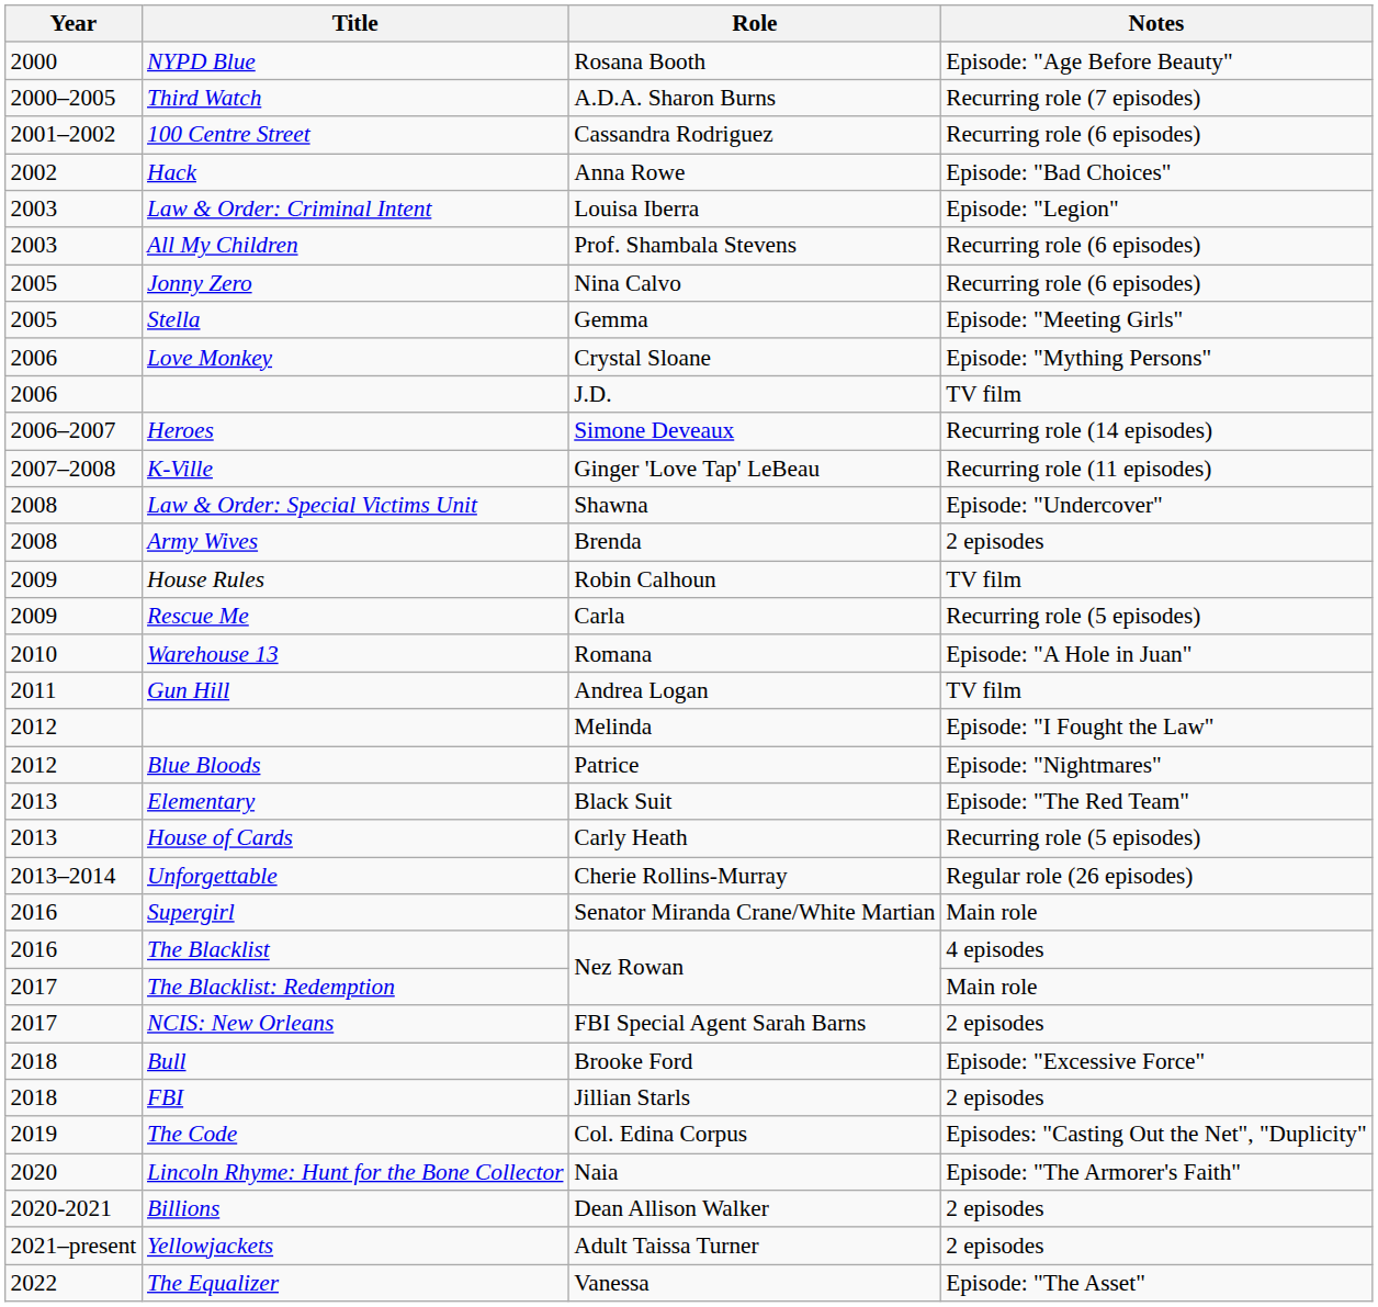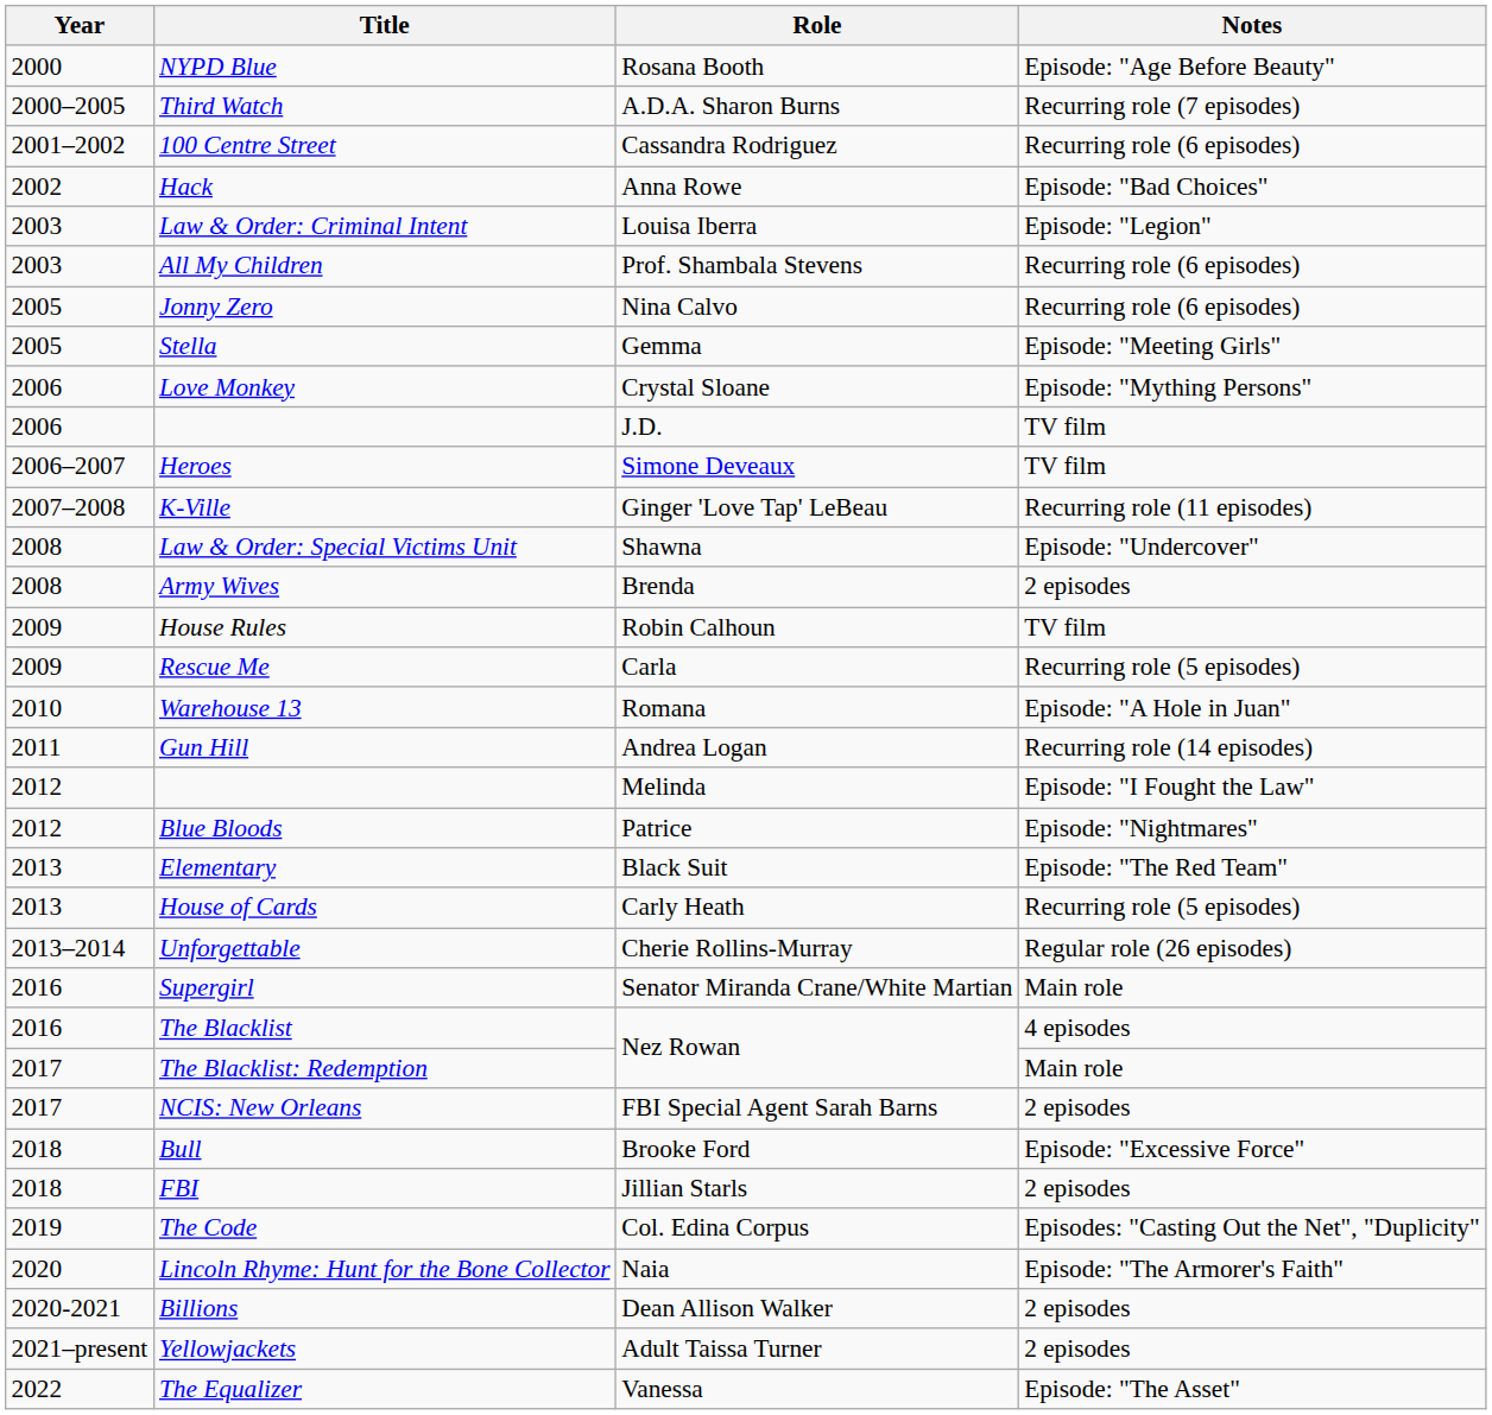 <table class="wikitable sortable">
 <tr>
 <th>Year</th>
 <th>Title</th>
 <th>Role</th>
 <th class="unsortable">Notes</th>
 </tr>
 <tr>
 <td>2000</td>
 <td><em><a href='#'>NYPD Blue</a></em></td>
 <td>Rosana Booth</td>
 <td>Episode: "Age Before Beauty"</td>
 </tr>
 <tr>
 <td>2000–2005</td>
 <td><em><a href='#'>Third Watch</a></em></td>
 <td>A.D.A. Sharon Burns</td>
 <td>Recurring role (7 episodes)</td>
 </tr>
 <tr>
 <td>2001–2002</td>
 <td><em><a href='#'>100 Centre Street</a></em></td>
 <td>Cassandra Rodriguez</td>
 <td>Recurring role (6 episodes)</td>
 </tr>
 <tr>
 <td>2002</td>
 <td><em><a href='#'>Hack</a></em></td>
 <td>Anna Rowe</td>
 <td>Episode: "Bad Choices"</td>
 </tr>
 <tr>
 <td>2003</td>
 <td><em><a href='#'>Law & Order: Criminal Intent</a></em></td>
 <td>Louisa Iberra</td>
 <td>Episode: "Legion"</td>
 </tr>
 <tr>
 <td>2003</td>
 <td><em><a href='#'>All My Children</a></em></td>
 <td>Prof. Shambala Stevens</td>
 <td>Recurring role (6 episodes)</td>
 </tr>
 <tr>
 <td>2005</td>
 <td><em><a href='#'>Jonny Zero</a></em></td>
 <td>Nina Calvo</td>
 <td>Recurring role (6 episodes)</td>
 </tr>
 <tr>
 <td>2005</td>
 <td><em><a href='#'>Stella</a></em></td>
 <td>Gemma</td>
 <td>Episode: "Meeting Girls"</td>
 </tr>
 <tr>
 <td>2006</td>
 <td><em><a href='#'>Love Monkey</a></em></td>
 <td>Crystal Sloane</td>
 <td>Episode: "Mything Persons"</td>
 </tr>
 <tr>
 <td>2006</td>
 <td><em></em></td>
 <td>J.D.</td>
 <td>TV film</td>
 </tr>
 <tr>
 <td>2006–2007</td>
 <td><em><a href='#'>Heroes</a></em></td>
 <td><a href='#'>Simone Deveaux</a></td>
-<td>Recurring role (14 episodes)</td>
+<td>TV film</td>
 </tr>
 <tr>
 <td>2007–2008</td>
 <td><em><a href='#'>K-Ville</a></em></td>
 <td>Ginger 'Love Tap' LeBeau</td>
 <td>Recurring role (11 episodes)</td>
 </tr>
 <tr>
 <td>2008</td>
 <td><em><a href='#'>Law & Order: Special Victims Unit</a></em></td>
 <td>Shawna</td>
 <td>Episode: "Undercover"</td>
 </tr>
 <tr>
 <td>2008</td>
 <td><em><a href='#'>Army Wives</a></em></td>
 <td>Brenda</td>
 <td>2 episodes</td>
 </tr>
 <tr>
 <td>2009</td>
 <td><em>House Rules</em></td>
 <td>Robin Calhoun</td>
 <td>TV film</td>
 </tr>
 <tr>
 <td>2009</td>
 <td><em><a href='#'>Rescue Me</a></em></td>
 <td>Carla</td>
 <td>Recurring role (5 episodes)</td>
 </tr>
 <tr>
 <td>2010</td>
 <td><em><a href='#'>Warehouse 13</a></em></td>
 <td>Romana</td>
 <td>Episode: "A Hole in Juan"</td>
 </tr>
 <tr>
 <td>2011</td>
 <td><em><a href='#'>Gun Hill</a></em></td>
 <td>Andrea Logan</td>
-<td>TV film</td>
+<td>Recurring role (14 episodes)</td>
 </tr>
 <tr>
 <td>2012</td>
 <td><em></em></td>
 <td>Melinda</td>
 <td>Episode: "I Fought the Law"</td>
 </tr>
 <tr>
 <td>2012</td>
 <td><em><a href='#'>Blue Bloods</a></em></td>
 <td>Patrice</td>
 <td>Episode: "Nightmares"</td>
 </tr>
 <tr>
 <td>2013</td>
 <td><em><a href='#'>Elementary</a></em></td>
 <td>Black Suit</td>
 <td>Episode: "The Red Team"</td>
 </tr>
 <tr>
 <td>2013</td>
 <td><em><a href='#'>House of Cards</a></em></td>
 <td>Carly Heath</td>
 <td>Recurring role (5 episodes)</td>
 </tr>
 <tr>
 <td>2013–2014</td>
 <td><em><a href='#'>Unforgettable</a></em></td>
 <td>Cherie Rollins-Murray</td>
 <td>Regular role (26 episodes)</td>
 </tr>
 <tr>
 <td>2016</td>
 <td><em><a href='#'>Supergirl</a></em></td>
 <td>Senator Miranda Crane/White Martian</td>
 <td>Main role</td>
 </tr>
 <tr>
 <td>2016</td>
 <td><em><a href='#'>The Blacklist</a></em></td>
 <td rowspan="2">Nez Rowan</td>
 <td>4 episodes</td>
 </tr>
 <tr>
 <td>2017</td>
 <td><em><a href='#'>The Blacklist: Redemption</a></em></td>
 <td>Main role</td>
 </tr>
 <tr>
 <td>2017</td>
 <td><em><a href='#'>NCIS: New Orleans</a></em></td>
 <td>FBI Special Agent Sarah Barns</td>
 <td>2 episodes</td>
 </tr>
 <tr>
 <td>2018</td>
 <td><em><a href='#'>Bull</a></em></td>
 <td>Brooke Ford</td>
 <td>Episode: "Excessive Force"</td>
 </tr>
 <tr>
 <td>2018</td>
 <td><em><a href='#'>FBI</a></em></td>
 <td>Jillian Starls</td>
 <td>2 episodes</td>
 </tr>
 <tr>
 <td>2019</td>
 <td><em><a href='#'>The Code</a></em></td>
 <td>Col. Edina Corpus</td>
 <td>Episodes: "Casting Out the Net", "Duplicity"</td>
 </tr>
 <tr>
 <td>2020</td>
 <td><em><a href='#'>Lincoln Rhyme: Hunt for the Bone Collector</a></em></td>
 <td>Naia</td>
 <td>Episode: "The Armorer's Faith"</td>
 </tr>
 <tr>
 <td>2020-2021</td>
 <td><em><a href='#'>Billions</a></em></td>
 <td>Dean Allison Walker</td>
 <td>2 episodes</td>
 </tr>
 <tr>
 <td>2021–present</td>
 <td><em><a href='#'>Yellowjackets</a></em></td>
 <td>Adult Taissa Turner</td>
 <td>2 episodes</td>
 </tr>
 <tr>
 <td>2022</td>
 <td><em><a href='#'>The Equalizer</a></em></td>
 <td>Vanessa</td>
 <td>Episode: "The Asset"</td>
 </tr>
 </table>
